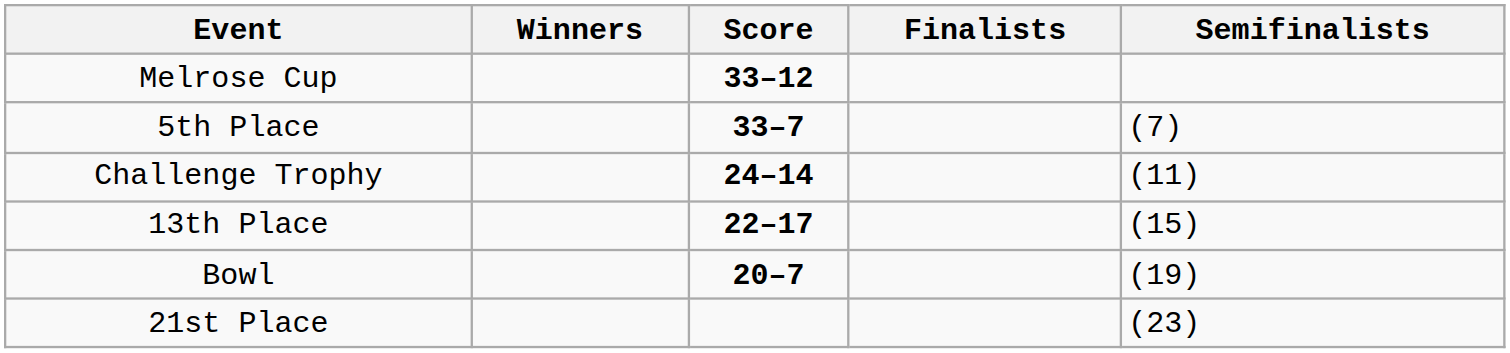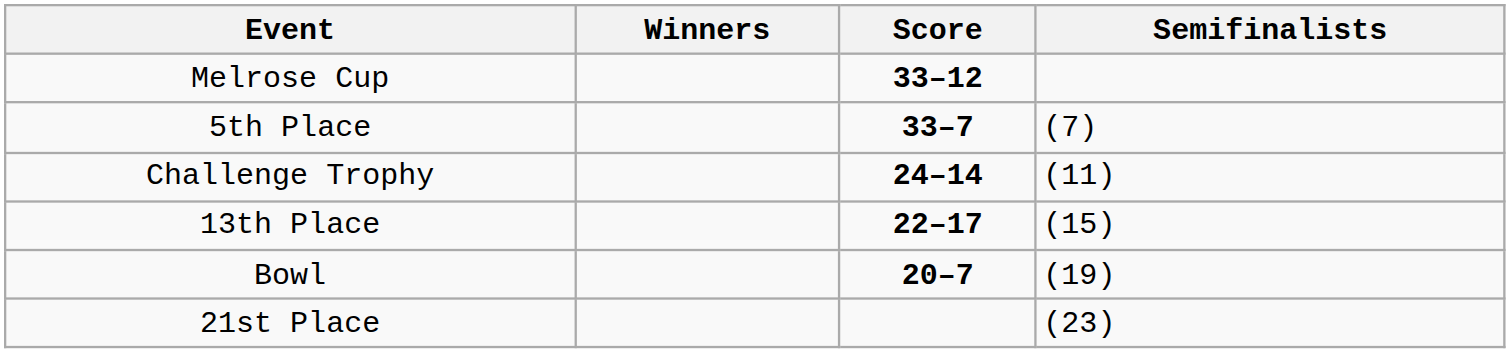 <table class="wikitable" width=650 style="text-align: center">
 <tr>
 <th>Event</th>
 <th>Winners</th>
 <th>Score</th>
-<th>Finalists</th>
 <th>Semifinalists</th>
 </tr>
 <tr>
 <td>Melrose Cup</td>
 <td align=left><strong></strong></td>
 <td><strong>33–12</strong></td>
-<td align=left></td>
 <td align=left> <br></td>
 </tr>
 <tr>
 <td>5th Place</td>
 <td align=left><strong></strong></td>
 <td><strong>33–7</strong></td>
-<td align=left></td>
 <td align=left> (7)<br></td>
 </tr>
 <tr>
 <td>Challenge Trophy</td>
 <td align=left><strong></strong></td>
 <td><strong>24–14</strong></td>
-<td align=left></td>
 <td align=left> (11)<br></td>
 </tr>
 <tr>
 <td>13th Place</td>
 <td align=left><strong></strong></td>
 <td><strong>22–17</strong></td>
-<td align=left></td>
 <td align=left> (15)<br></td>
 </tr>
 <tr>
 <td>Bowl</td>
 <td align=left><strong></strong></td>
 <td><strong>20–7</strong></td>
-<td align=left></td>
 <td align=left> (19)<br></td>
 </tr>
 <tr>
 <td>21st Place</td>
 <td align=left><strong></strong></td>
 <td></td>
-<td align=left></td>
 <td align=left> (23)<br></td>
 </tr>
 </table>
